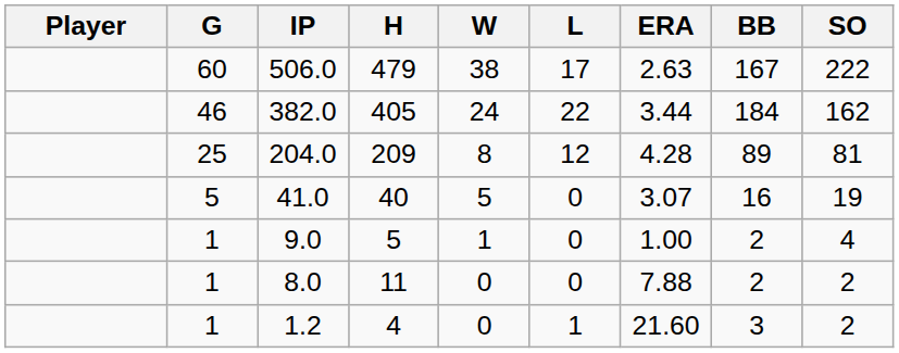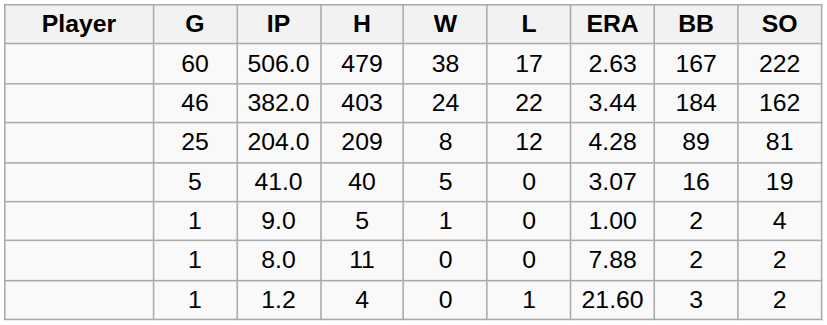 <table class="wikitable sortable">
 <tr>
 <th bgcolor="#DDDDFF" width="16%">Player</th>
 <th bgcolor="#DDDDFF" width="9%">G</th>
 <th bgcolor="#DDDDFF" width="9%">IP</th>
 <th bgcolor="#DDDDFF" width="9%">H</th>
 <th bgcolor="#DDDDFF" width="9%">W</th>
 <th bgcolor="#DDDDFF" width="9%">L</th>
 <th bgcolor="#DDDDFF" width="9%">ERA</th>
 <th bgcolor="#DDDDFF" width="9%">BB</th>
 <th bgcolor="#DDDDFF" width="9%">SO</th>
 </tr>
 <tr align="center">
 <td></td>
 <td>60</td>
 <td>506.0</td>
 <td>479</td>
 <td>38</td>
 <td>17</td>
 <td>2.63</td>
 <td>167</td>
 <td>222</td>
 </tr>
 <tr align="center">
 <td></td>
 <td>46</td>
 <td>382.0</td>
-<td>405</td>
+<td>403</td>
 <td>24</td>
 <td>22</td>
 <td>3.44</td>
 <td>184</td>
 <td>162</td>
 </tr>
 <tr align="center">
 <td></td>
 <td>25</td>
 <td>204.0</td>
 <td>209</td>
 <td>8</td>
 <td>12</td>
 <td>4.28</td>
 <td>89</td>
 <td>81</td>
 </tr>
 <tr align="center">
 <td></td>
 <td>5</td>
 <td>41.0</td>
 <td>40</td>
 <td>5</td>
 <td>0</td>
 <td>3.07</td>
 <td>16</td>
 <td>19</td>
 </tr>
 <tr align="center">
 <td></td>
 <td>1</td>
 <td>9.0</td>
 <td>5</td>
 <td>1</td>
 <td>0</td>
 <td>1.00</td>
 <td>2</td>
 <td>4</td>
 </tr>
 <tr align="center">
 <td></td>
 <td>1</td>
 <td>8.0</td>
 <td>11</td>
 <td>0</td>
 <td>0</td>
 <td>7.88</td>
 <td>2</td>
 <td>2</td>
 </tr>
 <tr align="center">
 <td></td>
 <td>1</td>
 <td>1.2</td>
 <td>4</td>
 <td>0</td>
 <td>1</td>
 <td>21.60</td>
 <td>3</td>
 <td>2</td>
 </tr>
 </table>
